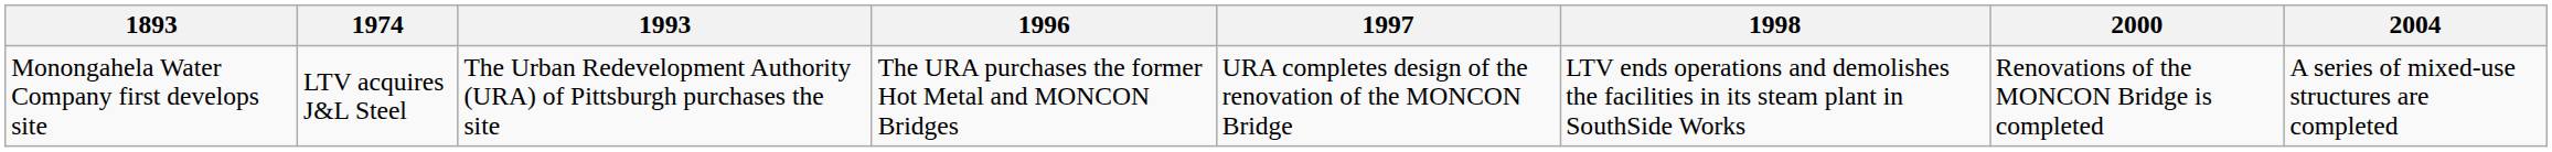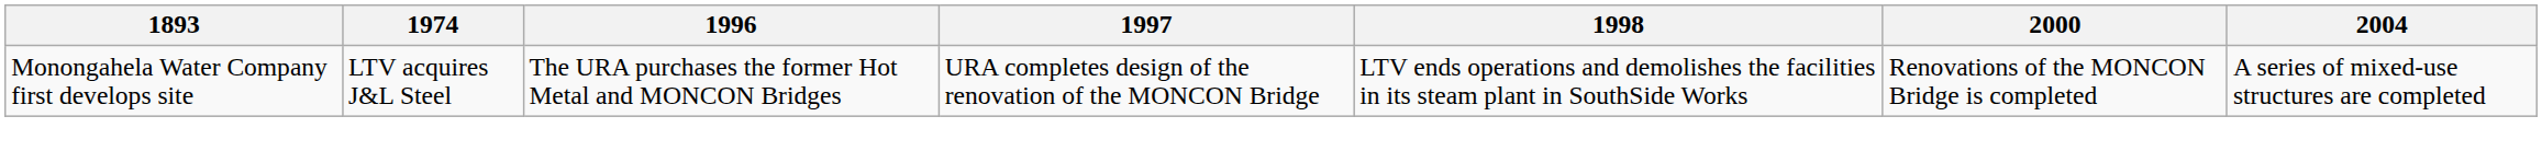 <table class="wikitable">
 <tr>
 <th>1893</th>
 <th>1974</th>
-<th>1993</th>
 <th>1996</th>
 <th>1997</th>
 <th>1998</th>
 <th>2000</th>
 <th>2004</th>
 </tr>
 <tr>
 <td>Monongahela Water Company first develops site</td>
 <td>LTV acquires J&L Steel</td>
-<td>The Urban Redevelopment Authority (URA) of Pittsburgh purchases the site</td>
 <td>The URA purchases the former Hot Metal and MONCON Bridges</td>
 <td>URA completes design of the renovation of the MONCON Bridge</td>
 <td>LTV ends operations and demolishes the facilities in its steam plant in SouthSide Works</td>
 <td>Renovations of the MONCON Bridge is completed</td>
 <td>A series of mixed-use structures are completed</td>
 </tr>
 </table>
